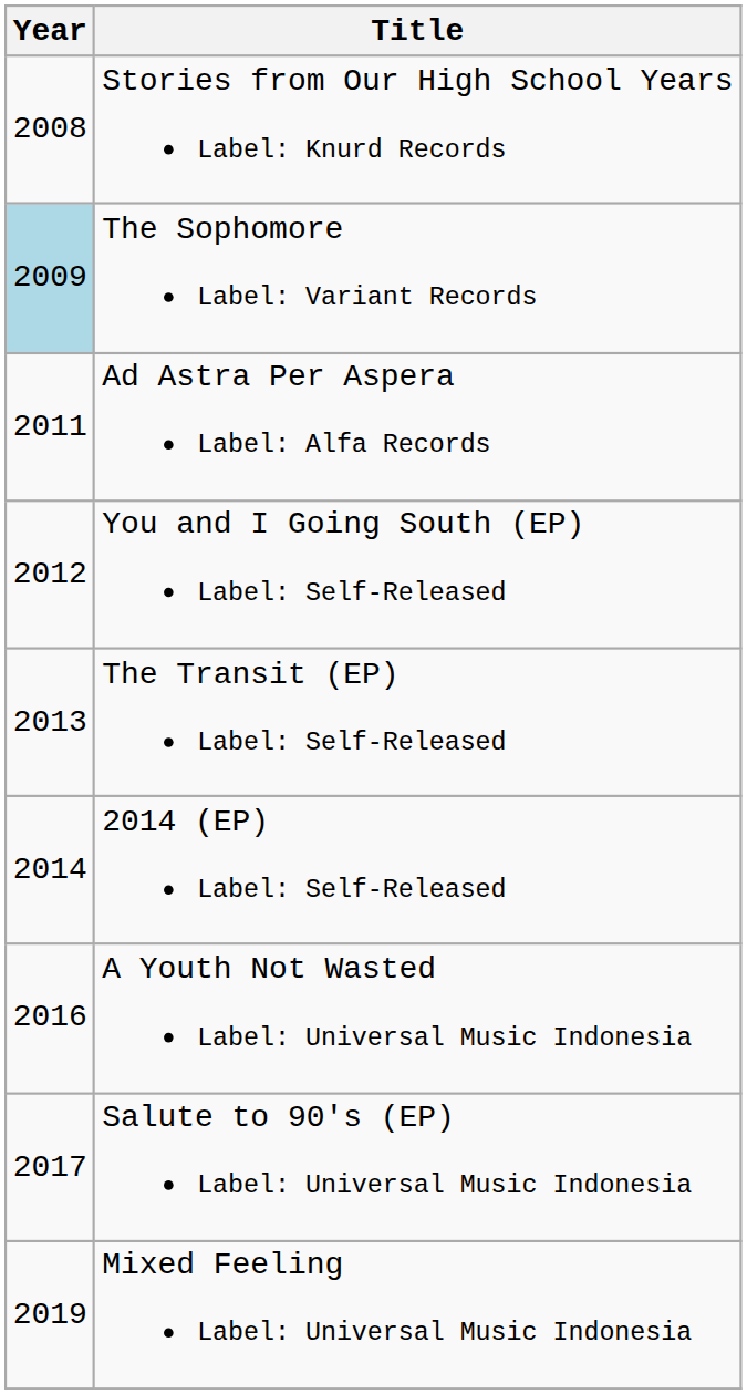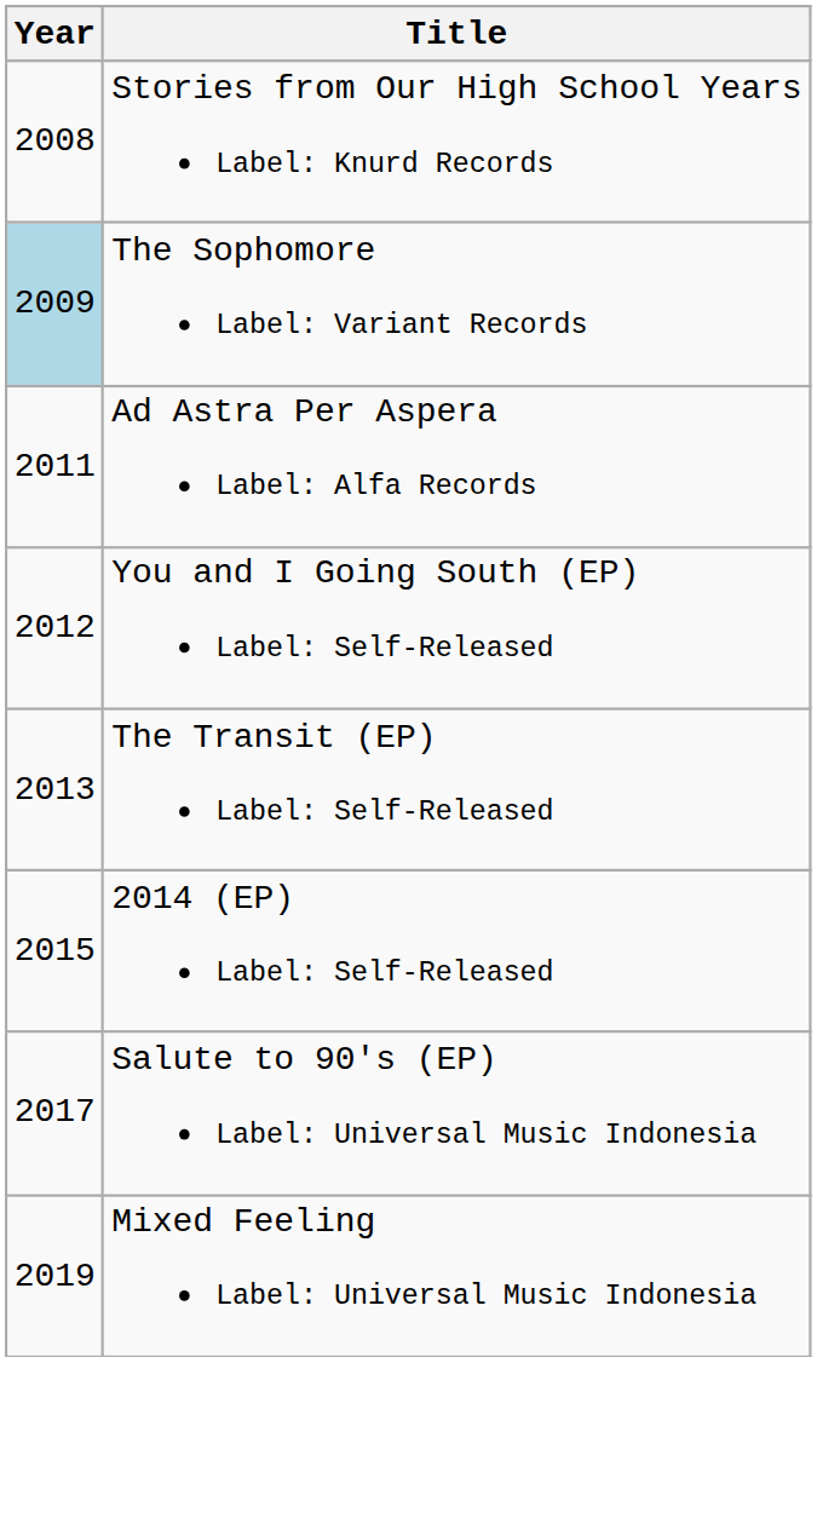 <table class="wikitable">
 <tr>
 <th>Year</th>
 <th>Title</th>
 </tr>
 <tr>
 <td>2008</td>
 <td>Stories from Our High School Years<br><ul><li><small>Label: Knurd Records</small></li></ul></td>
 </tr>
 <tr>
 <td style="background: lightblue;">2009</td>
 <td>The Sophomore<br><ul><li><small>Label: Variant Records</small></li></ul></td>
 </tr>
 <tr>
 <td>2011</td>
 <td>Ad Astra Per Aspera<br><ul><li><small>Label: Alfa Records</small></li></ul></td>
 </tr>
 <tr>
 <td>2012</td>
 <td>You and I Going South (EP)<br><ul><li><small>Label: Self-Released</small></li></ul></td>
 </tr>
 <tr>
 <td>2013</td>
 <td>The Transit (EP)<br><ul><li><small>Label: Self-Released</small></li></ul></td>
 </tr>
 <tr>
-<td>2014</td>
+<td>2015</td>
 <td>2014 (EP)<br><ul><li><small>Label: Self-Released</small></li></ul></td>
-</tr>
-<tr>
-<td>2016</td>
-<td>A Youth Not Wasted<br><ul><li><small>Label: Universal Music Indonesia</small></li></ul></td>
 </tr>
 <tr>
 <td>2017</td>
 <td>Salute to 90's (EP)<br><ul><li><small>Label: Universal Music Indonesia</small></li></ul></td>
 </tr>
 <tr>
 <td>2019</td>
 <td>Mixed Feeling<br><ul><li><small>Label: Universal Music Indonesia</small></li></ul></td>
 </tr>
 </table>
